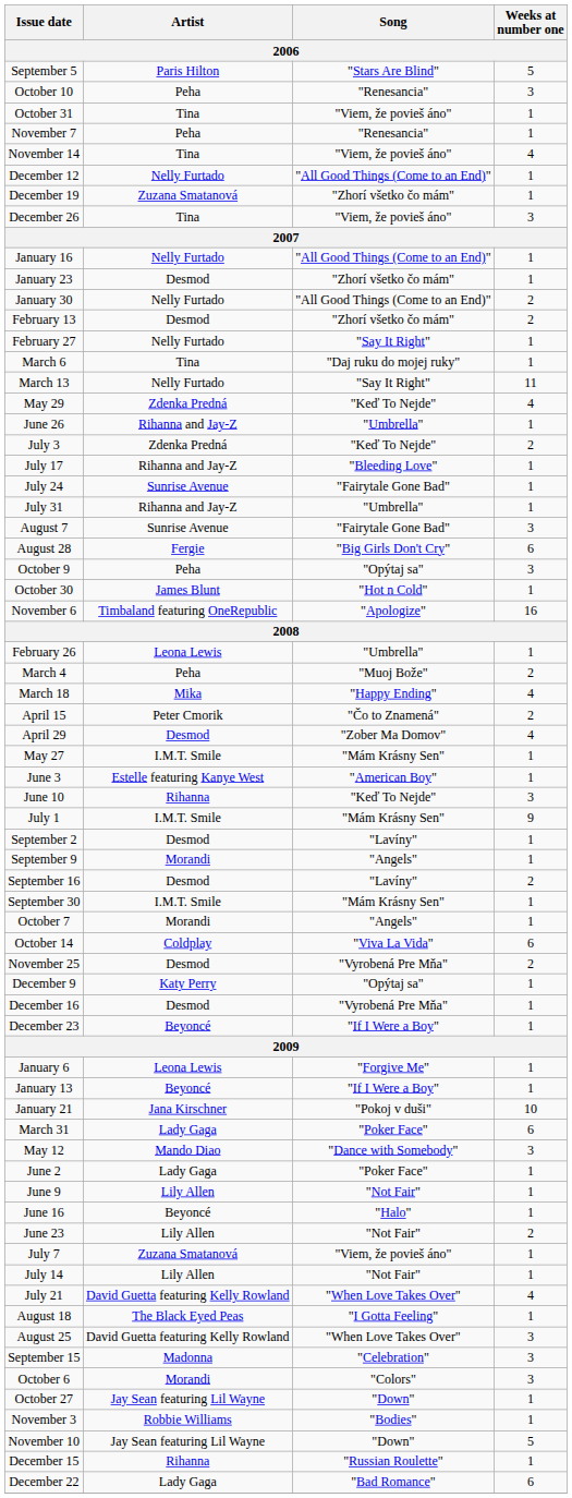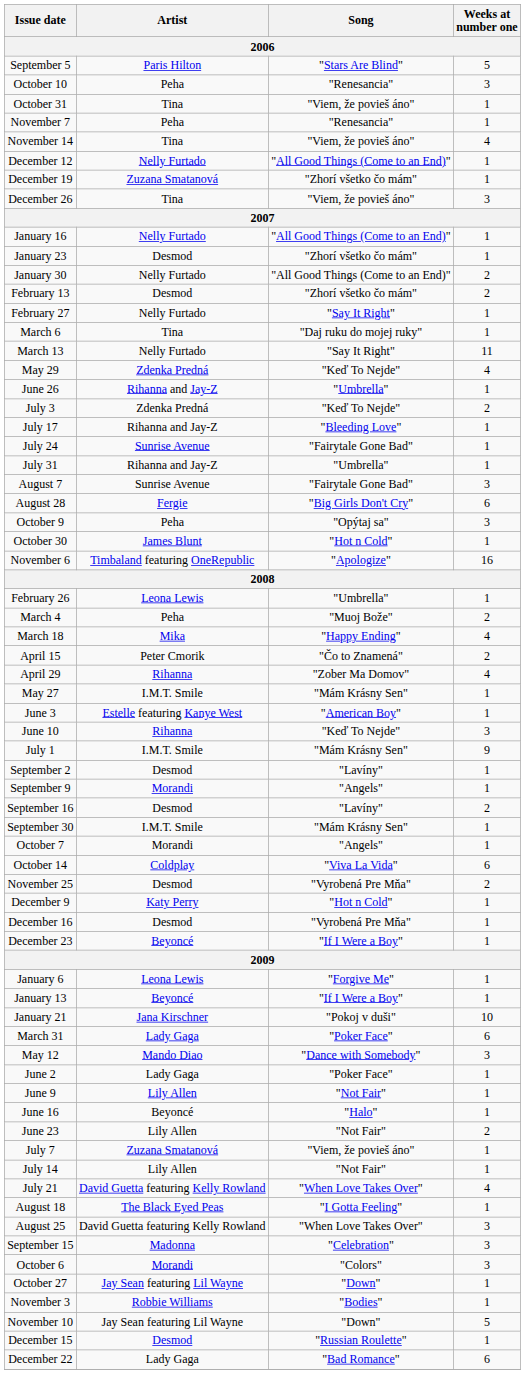 <table class="wikitable" style="text-align:center;">
 <tr>
 <th scope="col">Issue date</th>
 <th scope="col">Artist</th>
 <th scope="col">Song</th>
 <th scope="col">Weeks at<br>number one</th>
 </tr>
 <tr>
 <th colspan=4>2006</th>
 </tr>
 <tr>
 <td>September 5</td>
 <td><a href='#'>Paris Hilton</a></td>
 <td>"<a href='#'>Stars Are Blind</a>"</td>
 <td>5</td>
 </tr>
 <tr>
 <td>October 10</td>
 <td>Peha</td>
 <td>"Renesancia"</td>
 <td>3</td>
 </tr>
 <tr>
 <td>October 31</td>
 <td>Tina</td>
 <td>"Viem, že povieš áno"</td>
 <td>1</td>
 </tr>
 <tr>
 <td>November 7</td>
 <td>Peha</td>
 <td>"Renesancia"</td>
 <td>1</td>
 </tr>
 <tr>
 <td>November 14</td>
 <td>Tina</td>
 <td>"Viem, že povieš áno"</td>
 <td>4</td>
 </tr>
 <tr>
 <td>December 12</td>
 <td><a href='#'>Nelly Furtado</a></td>
 <td>"<a href='#'>All Good Things (Come to an End)</a>"</td>
 <td>1</td>
 </tr>
 <tr>
 <td>December 19</td>
 <td><a href='#'>Zuzana Smatanová</a></td>
 <td>"Zhorí všetko čo mám"</td>
 <td>1</td>
 </tr>
 <tr>
 <td>December 26</td>
 <td>Tina</td>
 <td>"Viem, že povieš áno"</td>
 <td>3</td>
 </tr>
 <tr>
 <th colspan=4>2007</th>
 </tr>
 <tr>
 <td>January 16</td>
 <td><a href='#'>Nelly Furtado</a></td>
 <td>"<a href='#'>All Good Things (Come to an End)</a>"</td>
 <td>1</td>
 </tr>
 <tr>
 <td>January 23</td>
 <td>Desmod</td>
 <td>"Zhorí všetko čo mám"</td>
 <td>1</td>
 </tr>
 <tr>
 <td>January 30</td>
 <td>Nelly Furtado</td>
 <td>"All Good Things (Come to an End)"</td>
 <td>2</td>
 </tr>
 <tr>
 <td>February 13</td>
 <td>Desmod</td>
 <td>"Zhorí všetko čo mám"</td>
 <td>2</td>
 </tr>
 <tr>
 <td>February 27</td>
 <td>Nelly Furtado</td>
 <td>"<a href='#'>Say It Right</a>"</td>
 <td>1</td>
 </tr>
 <tr>
 <td>March 6</td>
 <td>Tina</td>
 <td>"Daj ruku do mojej ruky"</td>
 <td>1</td>
 </tr>
 <tr>
 <td>March 13</td>
 <td>Nelly Furtado</td>
 <td>"Say It Right"</td>
 <td>11</td>
 </tr>
 <tr>
 <td>May 29</td>
 <td><a href='#'>Zdenka Predná</a></td>
 <td>"Keď To Nejde"</td>
 <td>4</td>
 </tr>
 <tr>
 <td>June 26</td>
 <td><a href='#'>Rihanna</a> and <a href='#'>Jay-Z</a></td>
 <td>"<a href='#'>Umbrella</a>"</td>
 <td>1</td>
 </tr>
 <tr>
 <td>July 3</td>
 <td>Zdenka Predná</td>
 <td>"Keď To Nejde"</td>
 <td>2</td>
 </tr>
 <tr>
 <td>July 17</td>
 <td>Rihanna and Jay-Z</td>
 <td>"<a href='#'>Bleeding Love</a>"</td>
 <td>1</td>
 </tr>
 <tr>
 <td>July 24</td>
 <td><a href='#'>Sunrise Avenue</a></td>
 <td>"Fairytale Gone Bad"</td>
 <td>1</td>
 </tr>
 <tr>
 <td>July 31</td>
 <td>Rihanna and Jay-Z</td>
 <td>"Umbrella"</td>
 <td>1</td>
 </tr>
 <tr>
 <td>August 7</td>
 <td>Sunrise Avenue</td>
 <td>"Fairytale Gone Bad"</td>
 <td>3</td>
 </tr>
 <tr>
 <td>August 28</td>
 <td><a href='#'>Fergie</a></td>
 <td>"<a href='#'>Big Girls Don't Cry</a>"</td>
 <td>6</td>
 </tr>
 <tr>
 <td>October 9</td>
 <td>Peha</td>
 <td>"Opýtaj sa"</td>
 <td>3</td>
 </tr>
 <tr>
 <td>October 30</td>
 <td><a href='#'>James Blunt</a></td>
 <td>"<a href='#'>Hot n Cold</a>"</td>
 <td>1</td>
 </tr>
 <tr>
 <td>November 6</td>
 <td><a href='#'>Timbaland</a> featuring <a href='#'>OneRepublic</a></td>
 <td>"<a href='#'>Apologize</a>"</td>
 <td>16</td>
 </tr>
 <tr>
 <th colspan=4>2008</th>
 </tr>
 <tr>
 <td>February 26</td>
 <td><a href='#'>Leona Lewis</a></td>
 <td>"Umbrella"</td>
 <td>1</td>
 </tr>
 <tr>
 <td>March 4</td>
 <td>Peha</td>
 <td>"Muoj Bože"</td>
 <td>2</td>
 </tr>
 <tr>
 <td>March 18</td>
 <td><a href='#'>Mika</a></td>
 <td>"<a href='#'>Happy Ending</a>"</td>
 <td>4</td>
 </tr>
 <tr>
 <td>April 15</td>
 <td>Peter Cmorik</td>
 <td>"Čo to Znamená"</td>
 <td>2</td>
 </tr>
 <tr>
 <td>April 29</td>
-<td><a href='#'>Desmod</a></td>
+<td><a href='#'>Rihanna</a></td>
 <td>"Zober Ma Domov"</td>
 <td>4</td>
 </tr>
 <tr>
 <td>May 27</td>
 <td>I.M.T. Smile</td>
 <td>"Mám Krásny Sen"</td>
 <td>1</td>
 </tr>
 <tr>
 <td>June 3</td>
 <td><a href='#'>Estelle</a> featuring <a href='#'>Kanye West</a></td>
 <td>"<a href='#'>American Boy</a>"</td>
 <td>1</td>
 </tr>
 <tr>
 <td>June 10</td>
 <td><a href='#'>Rihanna</a></td>
 <td>"Keď To Nejde"</td>
 <td>3</td>
 </tr>
 <tr>
 <td>July 1</td>
 <td>I.M.T. Smile</td>
 <td>"Mám Krásny Sen"</td>
 <td>9</td>
 </tr>
 <tr>
 <td>September 2</td>
 <td>Desmod</td>
 <td>"Lavíny"</td>
 <td>1</td>
 </tr>
 <tr>
 <td>September 9</td>
 <td><a href='#'>Morandi</a></td>
 <td>"Angels"</td>
 <td>1</td>
 </tr>
 <tr>
 <td>September 16</td>
 <td>Desmod</td>
 <td>"Lavíny"</td>
 <td>2</td>
 </tr>
 <tr>
 <td>September 30</td>
 <td>I.M.T. Smile</td>
 <td>"Mám Krásny Sen"</td>
 <td>1</td>
 </tr>
 <tr>
 <td>October 7</td>
 <td>Morandi</td>
 <td>"Angels"</td>
 <td>1</td>
 </tr>
 <tr>
 <td>October 14</td>
 <td><a href='#'>Coldplay</a></td>
 <td>"<a href='#'>Viva La Vida</a>"</td>
 <td>6</td>
 </tr>
 <tr>
 <td>November 25</td>
 <td>Desmod</td>
 <td>"Vyrobená Pre Mňa"</td>
 <td>2</td>
 </tr>
 <tr>
 <td>December 9</td>
 <td><a href='#'>Katy Perry</a></td>
-<td>"Opýtaj sa"</td>
+<td>"<a href='#'>Hot n Cold</a>"</td>
 <td>1</td>
 </tr>
 <tr>
 <td>December 16</td>
 <td>Desmod</td>
 <td>"Vyrobená Pre Mňa"</td>
 <td>1</td>
 </tr>
 <tr>
 <td>December 23</td>
 <td><a href='#'>Beyoncé</a></td>
 <td>"<a href='#'>If I Were a Boy</a>"</td>
 <td>1</td>
 </tr>
 <tr>
 <th colspan=4>2009</th>
 </tr>
 <tr>
 <td>January 6</td>
 <td><a href='#'>Leona Lewis</a></td>
 <td>"<a href='#'>Forgive Me</a>"</td>
 <td>1</td>
 </tr>
 <tr>
 <td>January 13</td>
 <td><a href='#'>Beyoncé</a></td>
 <td>"<a href='#'>If I Were a Boy</a>"</td>
 <td>1</td>
 </tr>
 <tr>
 <td>January 21</td>
 <td><a href='#'>Jana Kirschner</a></td>
 <td>"Pokoj v duši"</td>
 <td>10</td>
 </tr>
 <tr>
 <td>March 31</td>
 <td><a href='#'>Lady Gaga</a></td>
 <td>"<a href='#'>Poker Face</a>"</td>
 <td>6</td>
 </tr>
 <tr>
 <td>May 12</td>
 <td><a href='#'>Mando Diao</a></td>
 <td>"<a href='#'>Dance with Somebody</a>"</td>
 <td>3</td>
 </tr>
 <tr>
 <td>June 2</td>
 <td>Lady Gaga</td>
 <td>"Poker Face"</td>
 <td>1</td>
 </tr>
 <tr>
 <td>June 9</td>
 <td><a href='#'>Lily Allen</a></td>
 <td>"<a href='#'>Not Fair</a>"</td>
 <td>1</td>
 </tr>
 <tr>
 <td>June 16</td>
 <td>Beyoncé</td>
 <td>"<a href='#'>Halo</a>"</td>
 <td>1</td>
 </tr>
 <tr>
 <td>June 23</td>
 <td>Lily Allen</td>
 <td>"Not Fair"</td>
 <td>2</td>
 </tr>
 <tr>
 <td>July 7</td>
 <td><a href='#'>Zuzana Smatanová</a></td>
 <td>"Viem, že povieš áno"</td>
 <td>1</td>
 </tr>
 <tr>
 <td>July 14</td>
 <td>Lily Allen</td>
 <td>"Not Fair"</td>
 <td>1</td>
 </tr>
 <tr>
 <td>July 21</td>
 <td><a href='#'>David Guetta</a> featuring <a href='#'>Kelly Rowland</a></td>
 <td>"<a href='#'>When Love Takes Over</a>"</td>
 <td>4</td>
 </tr>
 <tr>
 <td>August 18</td>
 <td><a href='#'>The Black Eyed Peas</a></td>
 <td>"<a href='#'>I Gotta Feeling</a>"</td>
 <td>1</td>
 </tr>
 <tr>
 <td>August 25</td>
 <td>David Guetta featuring Kelly Rowland</td>
 <td>"When Love Takes Over"</td>
 <td>3</td>
 </tr>
 <tr>
 <td>September 15</td>
 <td><a href='#'>Madonna</a></td>
 <td>"<a href='#'>Celebration</a>"</td>
 <td>3</td>
 </tr>
 <tr>
 <td>October 6</td>
 <td><a href='#'>Morandi</a></td>
 <td>"Colors"</td>
 <td>3</td>
 </tr>
 <tr>
 <td>October 27</td>
 <td><a href='#'>Jay Sean</a> featuring <a href='#'>Lil Wayne</a></td>
 <td>"<a href='#'>Down</a>"</td>
 <td>1</td>
 </tr>
 <tr>
 <td>November 3</td>
 <td><a href='#'>Robbie Williams</a></td>
 <td>"<a href='#'>Bodies</a>"</td>
 <td>1</td>
 </tr>
 <tr>
 <td>November 10</td>
 <td>Jay Sean featuring Lil Wayne</td>
 <td>"Down"</td>
 <td>5</td>
 </tr>
 <tr>
 <td>December 15</td>
-<td><a href='#'>Rihanna</a></td>
+<td><a href='#'>Desmod</a></td>
 <td>"<a href='#'>Russian Roulette</a>"</td>
 <td>1</td>
 </tr>
 <tr>
 <td>December 22</td>
 <td>Lady Gaga</td>
 <td>"<a href='#'>Bad Romance</a>"</td>
 <td>6</td>
 </tr>
 <tr>
 </tr>
 </table>
